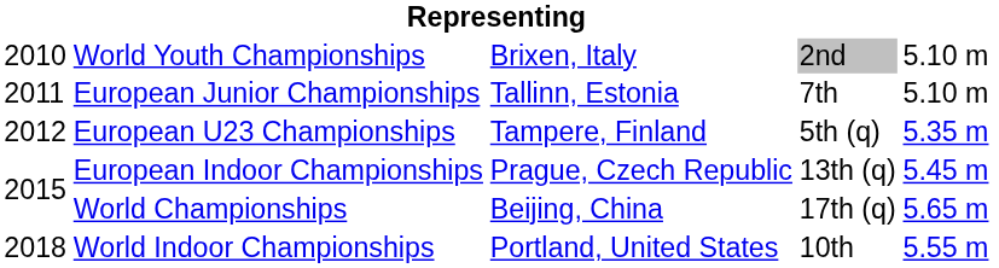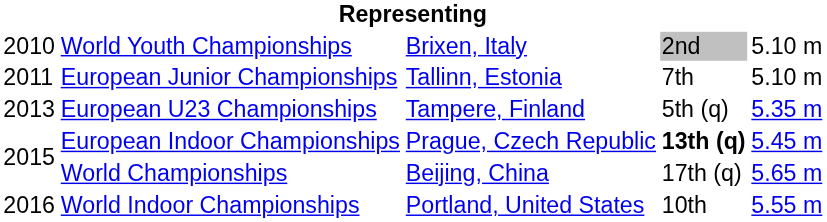 <table>
 <tr>
 <th colspan="6">Representing </th>
 </tr>
 <tr>
 <td>2010</td>
 <td><a href='#'>World Youth Championships</a></td>
 <td><a href='#'>Brixen, Italy</a></td>
 <td bgcolor=silver>2nd</td>
 <td>5.10 m</td>
 </tr>
 <tr>
 <td>2011</td>
 <td><a href='#'>European Junior Championships</a></td>
 <td><a href='#'>Tallinn, Estonia</a></td>
 <td>7th</td>
 <td>5.10 m</td>
 </tr>
 <tr>
-<td>2012</td>
+<td>2013</td>
 <td><a href='#'>European U23 Championships</a></td>
 <td><a href='#'>Tampere, Finland</a></td>
 <td>5th (q)</td>
 <td><a href='#'>5.35 m</a></td>
 </tr>
 <tr>
 <td rowspan=2>2015</td>
 <td><a href='#'>European Indoor Championships</a></td>
 <td><a href='#'>Prague, Czech Republic</a></td>
-<td>13th (q)</td>
+<td><strong>13th (q)</strong></td>
 <td><a href='#'>5.45 m</a></td>
 </tr>
 <tr>
 <td><a href='#'>World Championships</a></td>
 <td><a href='#'>Beijing, China</a></td>
 <td>17th (q)</td>
 <td><a href='#'>5.65 m</a></td>
 </tr>
 <tr>
-<td>2018</td>
+<td>2016</td>
 <td><a href='#'>World Indoor Championships</a></td>
 <td><a href='#'>Portland, United States</a></td>
 <td>10th</td>
 <td><a href='#'>5.55 m</a></td>
 </tr>
 </table>
